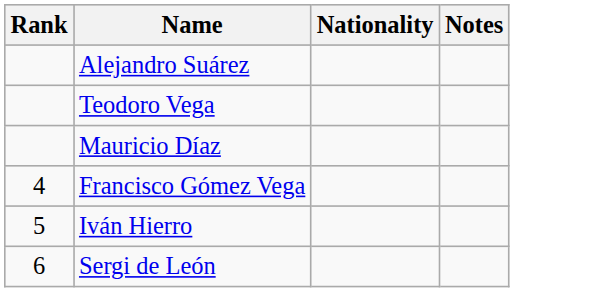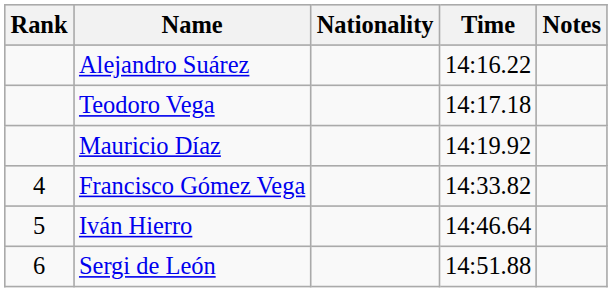 <table class="wikitable sortable" style="text-align:center;font-size:95%">
 <tr>
 <th>Rank</th>
 <th>Name</th>
 <th>Nationality</th>
+<th>Time</th>
 <th>Notes</th>
 </tr>
 <tr>
 <td></td>
 <td align=left><a href='#'>Alejandro Suárez</a></td>
 <td align=left></td>
+<td>14:16.22</td>
 <td></td>
 </tr>
 <tr>
 <td></td>
 <td align=left><a href='#'>Teodoro Vega</a></td>
 <td align=left></td>
+<td>14:17.18</td>
 <td></td>
 </tr>
 <tr>
 <td></td>
 <td align=left><a href='#'>Mauricio Díaz</a></td>
 <td align=left></td>
+<td>14:19.92</td>
 <td></td>
 </tr>
 <tr>
 <td>4</td>
 <td align=left><a href='#'>Francisco Gómez Vega</a></td>
 <td align=left></td>
+<td>14:33.82</td>
 <td></td>
 </tr>
 <tr>
 <td>5</td>
 <td align=left><a href='#'>Iván Hierro</a></td>
 <td align=left></td>
+<td>14:46.64</td>
 <td></td>
 </tr>
 <tr>
 <td>6</td>
 <td align=left><a href='#'>Sergi de León</a></td>
 <td align=left></td>
+<td>14:51.88</td>
 <td></td>
 </tr>
 </table>
